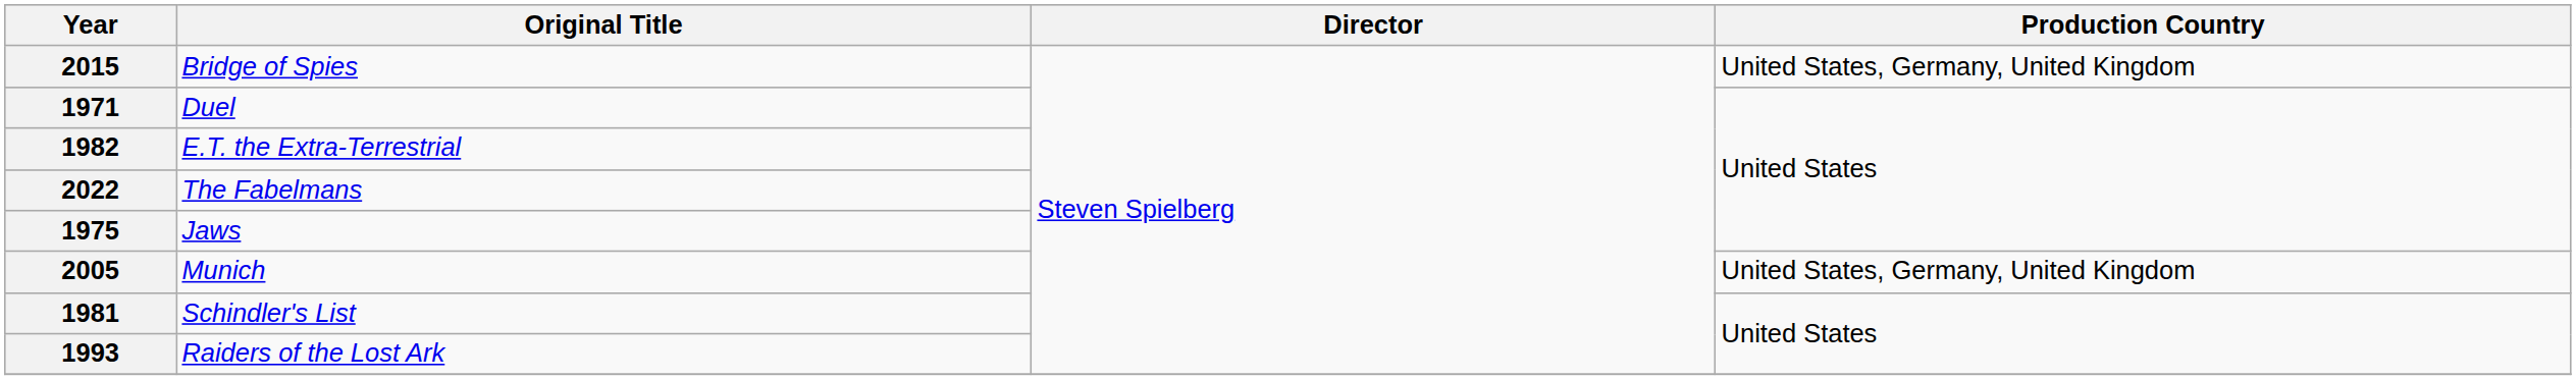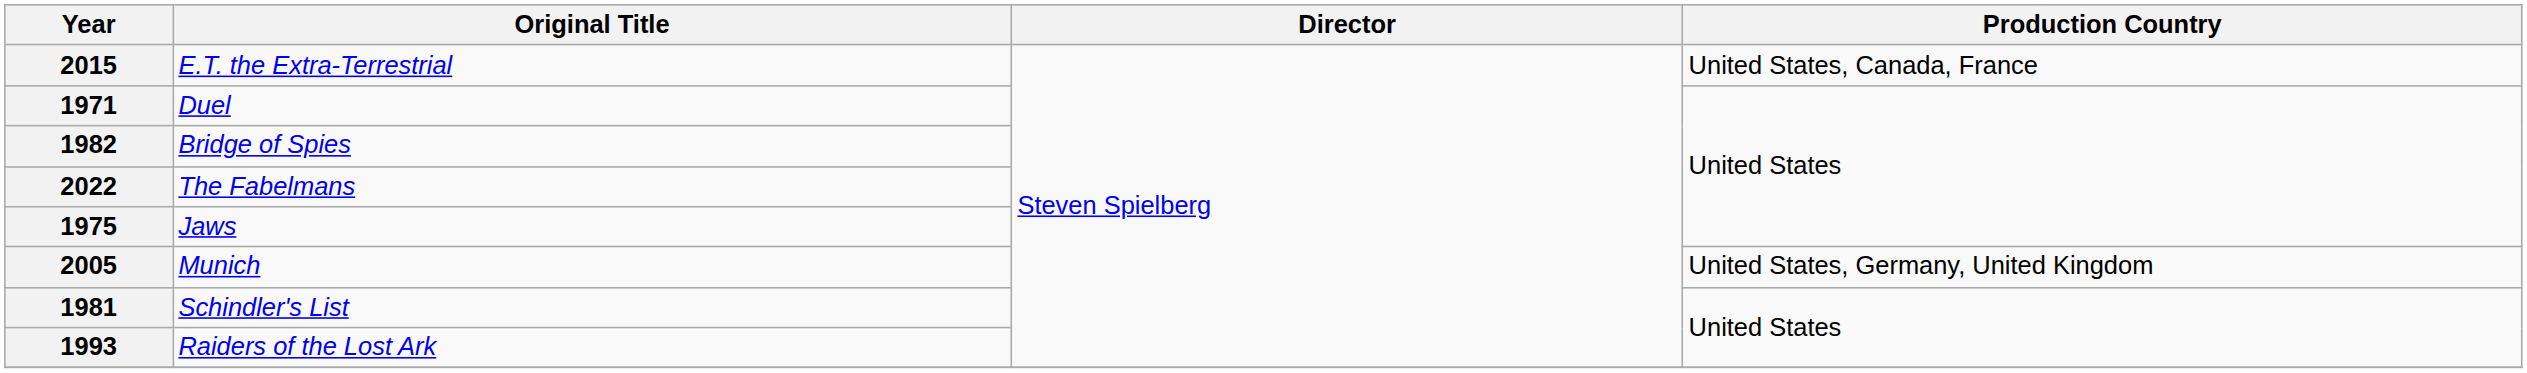 <table class="wikitable" width="100%" cellpadding="5">
 <tr>
 <th scope="col" width="5%">Year</th>
 <th scope="col" width="25%">Original Title</th>
 <th scope="col" width="20%">Director</th>
 <th scope="col" width="25%">Production Country</th>
 </tr>
 <tr>
 <th>2015</th>
-<td><em><a href='#'>Bridge of Spies</a></em></td>
+<td><em><a href='#'>E.T. the Extra-Terrestrial</a></em></td>
 <td rowspan=8><a href='#'>Steven Spielberg</a></td>
-<td>United States, Germany, United Kingdom</td>
+<td>United States, Canada, France</td>
 </tr>
 <tr>
 <th>1971</th>
 <td><em><a href='#'>Duel</a></em></td>
 <td rowspan=4>United States</td>
 </tr>
 <tr>
 <th>1982</th>
-<td><em><a href='#'>E.T. the Extra-Terrestrial</a></em></td>
+<td><em><a href='#'>Bridge of Spies</a></em></td>
 </tr>
 <tr>
 <th>2022</th>
 <td><em><a href='#'>The Fabelmans</a></em></td>
 </tr>
 <tr>
 <th>1975</th>
 <td><em><a href='#'>Jaws</a></em></td>
 </tr>
 <tr>
 <th>2005</th>
 <td><em><a href='#'>Munich</a></em></td>
 <td>United States, Germany, United Kingdom</td>
 </tr>
 <tr>
 <th>1981</th>
 <td><em><a href='#'>Schindler's List</a></em></td>
 <td rowspan=2>United States</td>
 </tr>
 <tr>
 <th>1993</th>
 <td><em><a href='#'>Raiders of the Lost Ark</a></em></td>
 </tr>
 <tr>
 </tr>
 </table>
